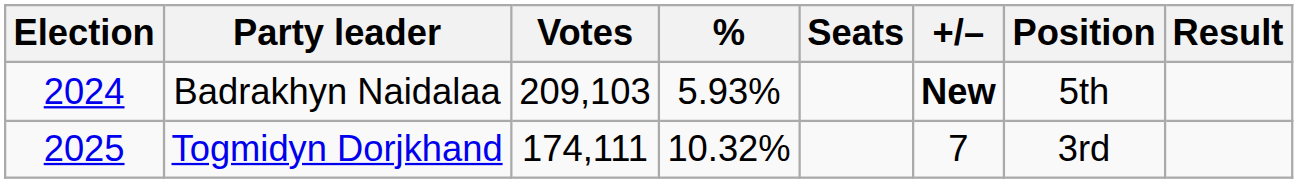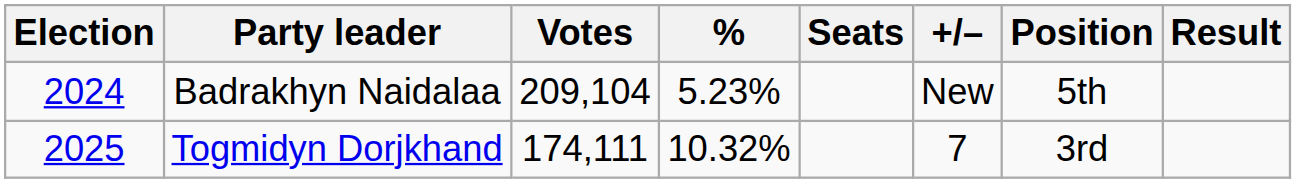 <table class=wikitable style=text-align:center>
 <tr>
 <th>Election</th>
 <th>Party leader</th>
 <th>Votes</th>
 <th>%</th>
 <th>Seats</th>
 <th>+/–</th>
 <th>Position</th>
 <th>Result</th>
 </tr>
 <tr>
 <td><a href='#'>2024</a></td>
 <td>Badrakhyn Naidalaa</td>
-<td>209,103</td>
-<td>5.93%</td>
+<td>209,104</td>
+<td>5.23%</td>
 <td></td>
-<td><strong>New</strong></td>
+<td>New</td>
 <td> 5th</td>
 <td></td>
 </tr>
 <tr>
 <td><a href='#'>2025</a></td>
 <td><a href='#'>Togmidyn Dorjkhand</a></td>
 <td>174,111</td>
 <td>10.32%</td>
 <td></td>
 <td> 7</td>
 <td> 3rd</td>
 <td></td>
 </tr>
 </table>
